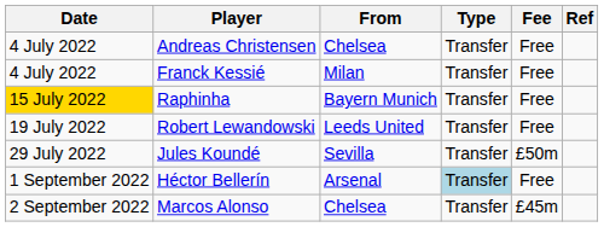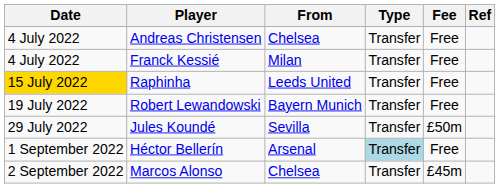 <table class="wikitable">
 <tr>
 <th>Date</th>
 <th>Player</th>
 <th>From</th>
 <th>Type</th>
 <th>Fee</th>
 <th>Ref</th>
 </tr>
 <tr>
 <td>4 July 2022</td>
 <td> <a href='#'>Andreas Christensen</a></td>
 <td> <a href='#'>Chelsea</a></td>
 <td align=center>Transfer</td>
 <td align=center>Free</td>
 <td align=center></td>
 </tr>
 <tr>
 <td>4 July 2022</td>
 <td> <a href='#'>Franck Kessié</a></td>
 <td> <a href='#'>Milan</a></td>
 <td align=center>Transfer</td>
 <td align=center>Free</td>
 <td align=center></td>
 </tr>
 <tr>
 <td style="background: gold;">15 July 2022</td>
 <td> <a href='#'>Raphinha</a></td>
-<td> <a href='#'>Bayern Munich</a></td>
+<td> <a href='#'>Leeds United</a></td>
 <td align=center>Transfer</td>
 <td align=center>Free</td>
 <td align=center></td>
 </tr>
 <tr>
 <td>19 July 2022</td>
 <td> <a href='#'>Robert Lewandowski</a></td>
-<td> <a href='#'>Leeds United</a></td>
+<td> <a href='#'>Bayern Munich</a></td>
 <td align=center>Transfer</td>
 <td align=center>Free</td>
 <td align=center></td>
 </tr>
 <tr>
 <td>29 July 2022</td>
 <td> <a href='#'>Jules Koundé</a></td>
 <td> <a href='#'>Sevilla</a></td>
 <td align=center>Transfer</td>
 <td align=center>£50m</td>
 <td align=center></td>
 </tr>
 <tr>
 <td>1 September 2022</td>
 <td> <a href='#'>Héctor Bellerín</a></td>
 <td> <a href='#'>Arsenal</a></td>
 <td align=center style="background: lightblue;">Transfer</td>
 <td align=center>Free</td>
 <td align=center></td>
 </tr>
 <tr>
 <td>2 September 2022</td>
 <td> <a href='#'>Marcos Alonso</a></td>
 <td> <a href='#'>Chelsea</a></td>
 <td align=center>Transfer</td>
 <td align=center>£45m</td>
 <td align=center></td>
 </tr>
 </table>
